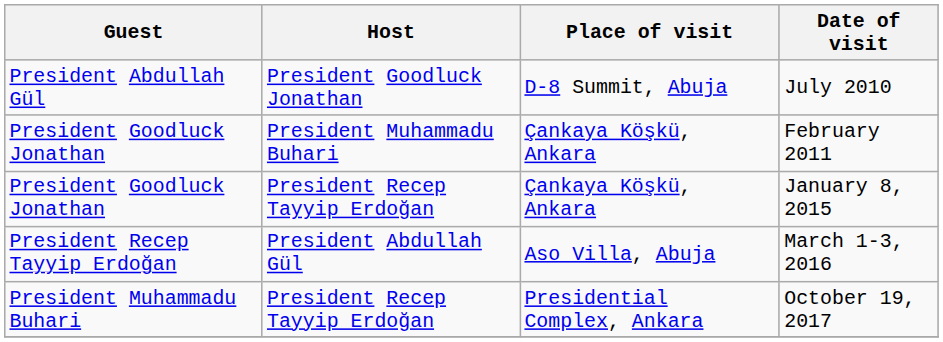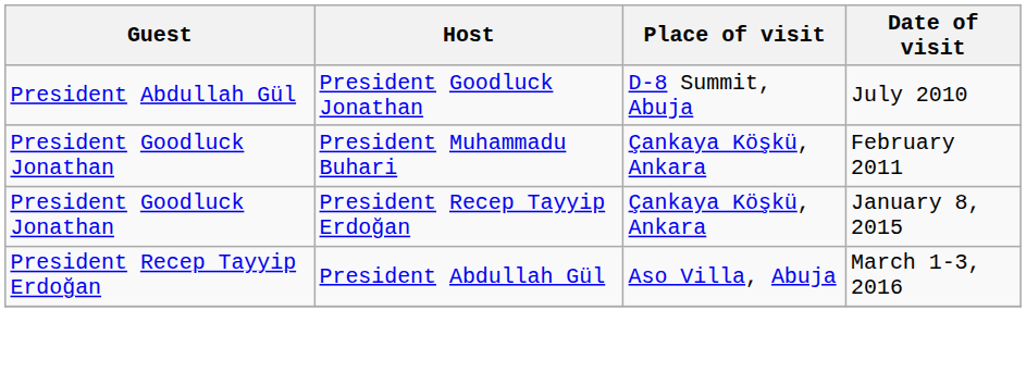 <table class="wikitable" border="1">
 <tr>
 <th>Guest</th>
 <th>Host</th>
 <th>Place of visit</th>
 <th>Date of visit</th>
 </tr>
 <tr>
 <td> <a href='#'>President</a> <a href='#'>Abdullah Gül</a></td>
 <td> <a href='#'>President</a> <a href='#'>Goodluck Jonathan</a></td>
 <td><a href='#'>D-8</a> Summit, <a href='#'>Abuja</a></td>
 <td>July 2010</td>
 </tr>
 <tr>
 <td> <a href='#'>President</a> <a href='#'>Goodluck Jonathan</a></td>
 <td> <a href='#'>President</a> <a href='#'>Muhammadu Buhari</a></td>
 <td><a href='#'>Çankaya Köşkü</a>, <a href='#'>Ankara</a></td>
 <td>February 2011</td>
 </tr>
 <tr>
 <td> <a href='#'>President</a> <a href='#'>Goodluck Jonathan</a></td>
 <td> <a href='#'>President</a> <a href='#'>Recep Tayyip Erdoğan</a></td>
 <td><a href='#'>Çankaya Köşkü</a>, <a href='#'>Ankara</a></td>
 <td>January 8, 2015</td>
 </tr>
 <tr>
 <td> <a href='#'>President</a> <a href='#'>Recep Tayyip Erdoğan</a></td>
 <td> <a href='#'>President</a> <a href='#'>Abdullah Gül</a></td>
 <td><a href='#'>Aso Villa</a>, <a href='#'>Abuja</a></td>
 <td>March 1-3, 2016</td>
 </tr>
 <tr>
-<td> <a href='#'>President</a> <a href='#'>Muhammadu Buhari</a></td>
-<td> <a href='#'>President</a> <a href='#'>Recep Tayyip Erdoğan</a></td>
-<td><a href='#'>Presidential Complex</a>, <a href='#'>Ankara</a></td>
-<td>October 19, 2017</td>
-</tr>
-<tr>
 </tr>
 </table>
